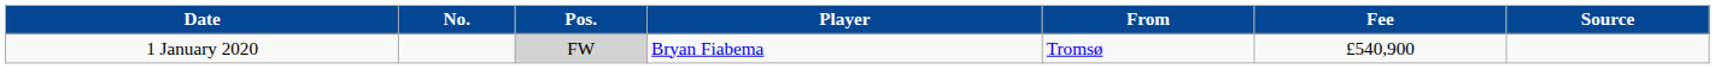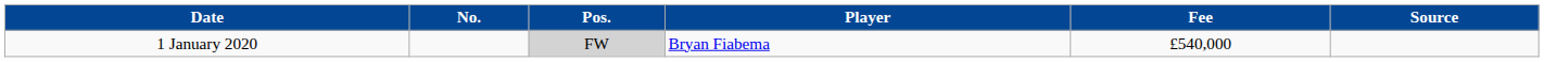 <table class="wikitable sortable" style="text-align:center;width:75%;">
 <tr>
 <th style=background-color:#034694;color:#FFFFFF>Date</th>
 <th style=background-color:#034694;color:#FFFFFF>No.</th>
 <th style=background-color:#034694;color:#FFFFFF>Pos.</th>
 <th style=background-color:#034694;color:#FFFFFF>Player</th>
-<th style=background-color:#034694;color:#FFFFFF>From</th>
 <th style=background-color:#034694;color:#FFFFFF data-sort-type="currency">Fee</th>
 <th style=background-color:#034694;color:#FFFFFF>Source</th>
 </tr>
 <tr>
 <td>1 January 2020</td>
 <td></td>
 <td style="background: lightgrey;">FW</td>
 <td align=left> <a href='#'>Bryan Fiabema</a></td>
-<td align=left> <a href='#'>Tromsø</a></td>
-<td>£540,900</td>
+<td>£540,000</td>
 <td></td>
 </tr>
 </table>
